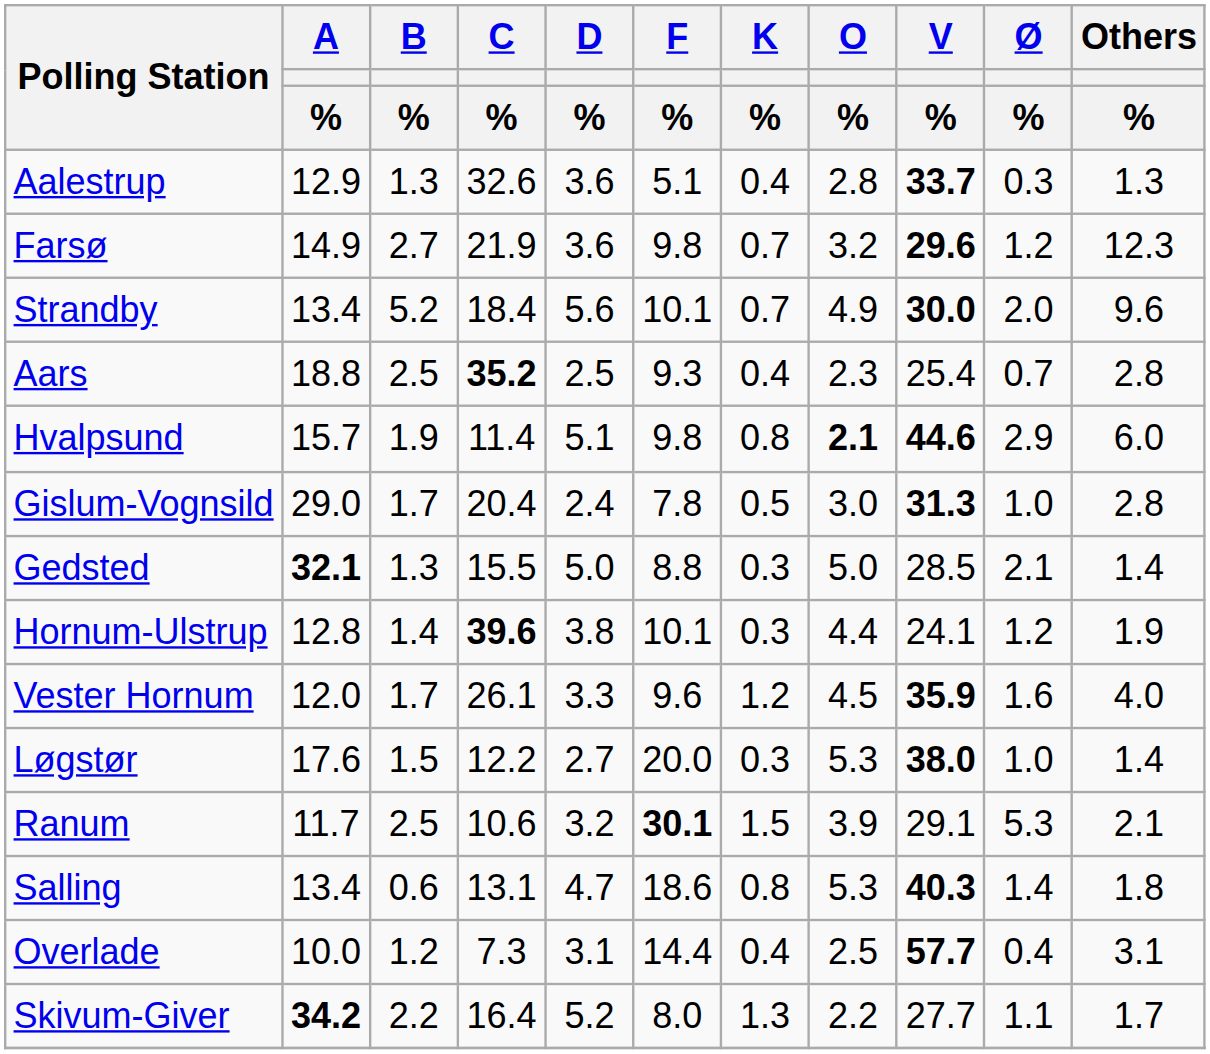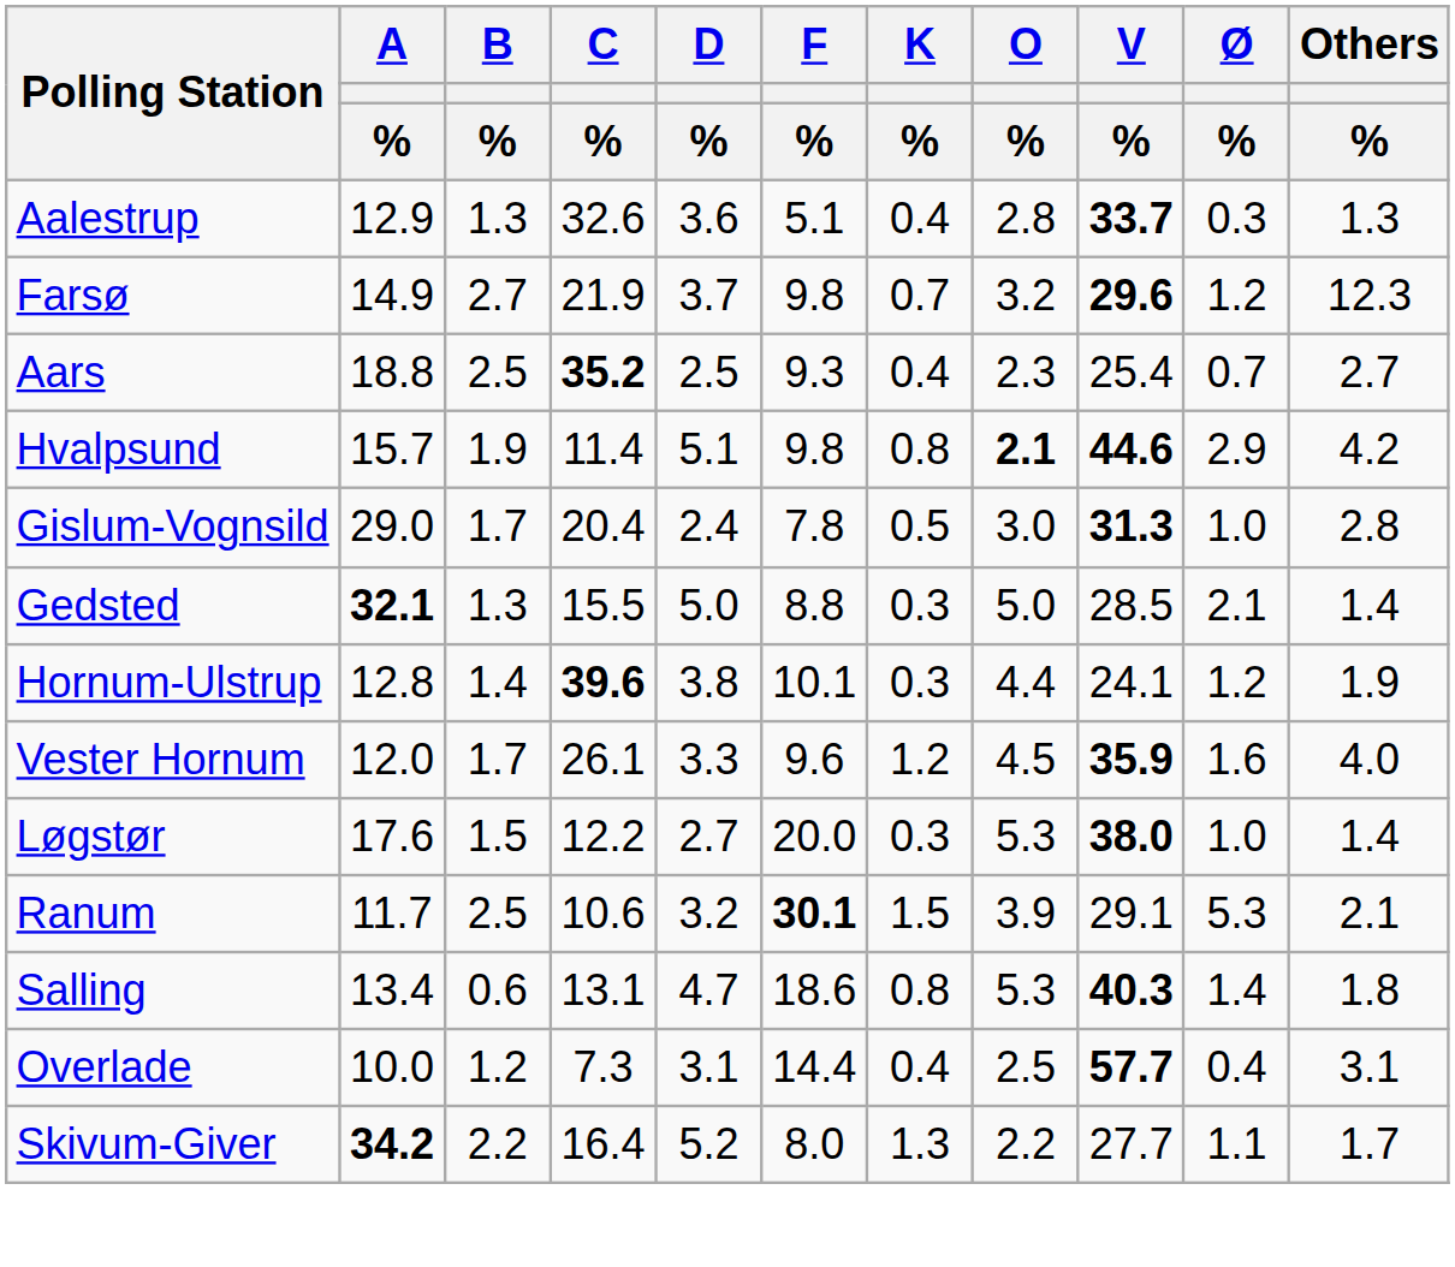 <table class="wikitable sortable" style="text-align:right; font-size:95%; line-height:20px;">
 <tr>
 <th rowspan="3">Polling Station</th>
 <th width=30px class=unsortable><a href='#'>A</a></th>
 <th width=30px class=unsortable><a href='#'>B</a></th>
 <th width=30px class=unsortable><a href='#'>C</a></th>
 <th width=30px class=unsortable><a href='#'>D</a></th>
 <th width=30px class=unsortable><a href='#'>F</a></th>
 <th width=30px class=unsortable><a href='#'>K</a></th>
 <th width=30px class=unsortable><a href='#'>O</a></th>
 <th width=30px class=unsortable><a href='#'>V</a></th>
 <th width=30px class=unsortable><a href='#'>Ø</a></th>
 <th width=30px class=unsortable>Others</th>
 </tr>
 <tr>
 <th style=background:></th>
 <th style=background:></th>
 <th style=background:></th>
 <th style=background:></th>
 <th style=background:></th>
 <th style=background:></th>
 <th style=background:></th>
 <th style=background:></th>
 <th style=background:></th>
 <th style=background:></th>
 </tr>
 <tr>
 <th align=center data-sort-type=number>%</th>
 <th align=center data-sort-type=number>%</th>
 <th align=center data-sort-type=number>%</th>
 <th align=center data-sort-type=number>%</th>
 <th align=center data-sort-type=number>%</th>
 <th align=center data-sort-type=number>%</th>
 <th align=center data-sort-type=number>%</th>
 <th align=center data-sort-type=number>%</th>
 <th align=center data-sort-type=number>%</th>
 <th align=center data-sort-type=number>%</th>
 </tr>
 <tr>
 <td align=left><a href='#'>Aalestrup</a></td>
 <td align=center>12.9</td>
 <td align=center>1.3</td>
 <td align=center>32.6</td>
 <td align=center>3.6</td>
 <td align=center>5.1</td>
 <td align=center>0.4</td>
 <td align=center>2.8</td>
 <td align=center ><strong>33.7</strong></td>
 <td align=center>0.3</td>
 <td align=center>1.3</td>
 </tr>
 <tr>
 <td align=left><a href='#'>Farsø</a></td>
 <td align=center>14.9</td>
 <td align=center>2.7</td>
 <td align=center>21.9</td>
-<td align=center>3.6</td>
+<td align=center>3.7</td>
 <td align=center>9.8</td>
 <td align=center>0.7</td>
 <td align=center>3.2</td>
 <td align=center ><strong>29.6</strong></td>
 <td align=center>1.2</td>
 <td align=center>12.3</td>
-</tr>
-<tr>
-<td align=left><a href='#'>Strandby</a></td>
-<td align=center>13.4</td>
-<td align=center>5.2</td>
-<td align=center>18.4</td>
-<td align=center>5.6</td>
-<td align=center>10.1</td>
-<td align=center>0.7</td>
-<td align=center>4.9</td>
-<td align=center ><strong>30.0</strong></td>
-<td align=center>2.0</td>
-<td align=center>9.6</td>
 </tr>
 <tr>
 <td align=left><a href='#'>Aars</a></td>
 <td align=center>18.8</td>
 <td align=center>2.5</td>
 <td align=center ><strong>35.2</strong></td>
 <td align=center>2.5</td>
 <td align=center>9.3</td>
 <td align=center>0.4</td>
 <td align=center>2.3</td>
 <td align=center>25.4</td>
 <td align=center>0.7</td>
-<td align=center>2.8</td>
+<td align=center>2.7</td>
 </tr>
 <tr>
 <td align=left><a href='#'>Hvalpsund</a></td>
 <td align=center>15.7</td>
 <td align=center>1.9</td>
 <td align=center>11.4</td>
 <td align=center>5.1</td>
 <td align=center>9.8</td>
 <td align=center>0.8</td>
 <td align=center><strong>2.1</strong></td>
 <td align=center ><strong>44.6</strong></td>
 <td align=center>2.9</td>
-<td align=center>6.0</td>
+<td align=center>4.2</td>
 </tr>
 <tr>
 <td align=left><a href='#'>Gislum-Vognsild</a></td>
 <td align=center>29.0</td>
 <td align=center>1.7</td>
 <td align=center>20.4</td>
 <td align=center>2.4</td>
 <td align=center>7.8</td>
 <td align=center>0.5</td>
 <td align=center>3.0</td>
 <td align=center ><strong>31.3</strong></td>
 <td align=center>1.0</td>
 <td align=center>2.8</td>
 </tr>
 <tr>
 <td align=left><a href='#'>Gedsted</a></td>
 <td align=center ><strong>32.1</strong></td>
 <td align=center>1.3</td>
 <td align=center>15.5</td>
 <td align=center>5.0</td>
 <td align=center>8.8</td>
 <td align=center>0.3</td>
 <td align=center>5.0</td>
 <td align=center>28.5</td>
 <td align=center>2.1</td>
 <td align=center>1.4</td>
 </tr>
 <tr>
 <td align=left><a href='#'>Hornum-Ulstrup</a></td>
 <td align=center>12.8</td>
 <td align=center>1.4</td>
 <td align=center ><strong>39.6</strong></td>
 <td align=center>3.8</td>
 <td align=center>10.1</td>
 <td align=center>0.3</td>
 <td align=center>4.4</td>
 <td align=center>24.1</td>
 <td align=center>1.2</td>
 <td align=center>1.9</td>
 </tr>
 <tr>
 <td align=left><a href='#'>Vester Hornum</a></td>
 <td align=center>12.0</td>
 <td align=center>1.7</td>
 <td align=center>26.1</td>
 <td align=center>3.3</td>
 <td align=center>9.6</td>
 <td align=center>1.2</td>
 <td align=center>4.5</td>
 <td align=center ><strong>35.9</strong></td>
 <td align=center>1.6</td>
 <td align=center>4.0</td>
 </tr>
 <tr>
 <td align=left><a href='#'>Løgstør</a></td>
 <td align=center>17.6</td>
 <td align=center>1.5</td>
 <td align=center>12.2</td>
 <td align=center>2.7</td>
 <td align=center>20.0</td>
 <td align=center>0.3</td>
 <td align=center>5.3</td>
 <td align=center ><strong>38.0</strong></td>
 <td align=center>1.0</td>
 <td align=center>1.4</td>
 </tr>
 <tr>
 <td align=left><a href='#'>Ranum</a></td>
 <td align=center>11.7</td>
 <td align=center>2.5</td>
 <td align=center>10.6</td>
 <td align=center>3.2</td>
 <td align=center ><strong>30.1</strong></td>
 <td align=center>1.5</td>
 <td align=center>3.9</td>
 <td align=center>29.1</td>
 <td align=center>5.3</td>
 <td align=center>2.1</td>
 </tr>
 <tr>
 <td align=left><a href='#'>Salling</a></td>
 <td align=center>13.4</td>
 <td align=center>0.6</td>
 <td align=center>13.1</td>
 <td align=center>4.7</td>
 <td align=center>18.6</td>
 <td align=center>0.8</td>
 <td align=center>5.3</td>
 <td align=center ><strong>40.3</strong></td>
 <td align=center>1.4</td>
 <td align=center>1.8</td>
 </tr>
 <tr>
 <td align=left><a href='#'>Overlade</a></td>
 <td align=center>10.0</td>
 <td align=center>1.2</td>
 <td align=center>7.3</td>
 <td align=center>3.1</td>
 <td align=center>14.4</td>
 <td align=center>0.4</td>
 <td align=center>2.5</td>
 <td align=center ><strong>57.7</strong></td>
 <td align=center>0.4</td>
 <td align=center>3.1</td>
 </tr>
 <tr>
 <td align=left><a href='#'>Skivum-Giver</a></td>
 <td align=center ><strong>34.2</strong></td>
 <td align=center>2.2</td>
 <td align=center>16.4</td>
 <td align=center>5.2</td>
 <td align=center>8.0</td>
 <td align=center>1.3</td>
 <td align=center>2.2</td>
 <td align=center>27.7</td>
 <td align=center>1.1</td>
 <td align=center>1.7</td>
 </tr>
 <tr>
 </tr>
 </table>
